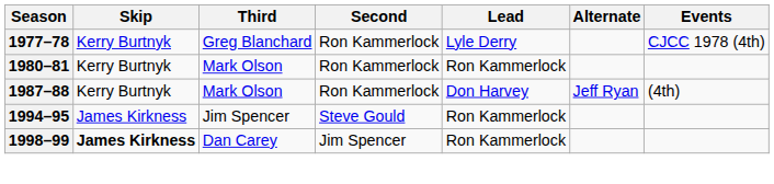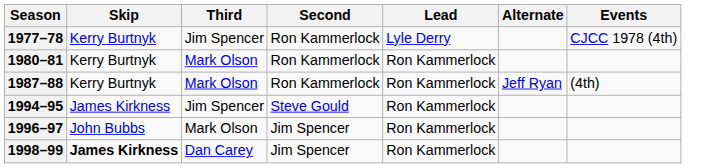 <table class="wikitable">
 <tr>
 <th scope="col">Season</th>
 <th scope="col">Skip</th>
 <th scope="col">Third</th>
 <th scope="col">Second</th>
 <th scope="col">Lead</th>
 <th scope="col">Alternate</th>
 <th scope="col">Events</th>
 </tr>
 <tr>
 <th scope="row">1977–78</th>
 <td><a href='#'>Kerry Burtnyk</a></td>
-<td><a href='#'>Greg Blanchard</a></td>
+<td>Jim Spencer</td>
 <td>Ron Kammerlock</td>
 <td><a href='#'>Lyle Derry</a></td>
 <td></td>
 <td><a href='#'>CJCC</a> 1978 (4th)</td>
 </tr>
 <tr>
 <th scope="row">1980–81</th>
 <td>Kerry Burtnyk</td>
 <td><a href='#'>Mark Olson</a></td>
 <td>Ron Kammerlock</td>
 <td>Ron Kammerlock</td>
 <td></td>
 <td> <br> </td>
 </tr>
 <tr>
 <th scope="row">1987–88</th>
 <td>Kerry Burtnyk</td>
 <td><a href='#'>Mark Olson</a></td>
 <td>Ron Kammerlock</td>
-<td><a href='#'>Don Harvey</a></td>
+<td>Ron Kammerlock</td>
 <td><a href='#'>Jeff Ryan</a></td>
 <td> (4th)</td>
 </tr>
 <tr>
 <th scope="row">1994–95</th>
 <td><a href='#'>James Kirkness</a></td>
 <td>Jim Spencer</td>
 <td><a href='#'>Steve Gould</a></td>
+<td>Ron Kammerlock</td>
+<td></td>
+<td></td>
+</tr>
+<tr>
+<th scope="row">1996–97</th>
+<td><a href='#'>John Bubbs</a></td>
+<td>Mark Olson</td>
+<td>Jim Spencer</td>
 <td>Ron Kammerlock</td>
 <td></td>
 <td></td>
 </tr>
 <tr>
 <th scope="row">1998–99</th>
 <td><strong>James Kirkness</strong></td>
 <td><a href='#'>Dan Carey</a></td>
 <td>Jim Spencer</td>
 <td>Ron Kammerlock</td>
 <td></td>
 <td></td>
 </tr>
 </table>
